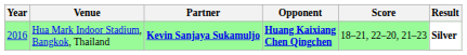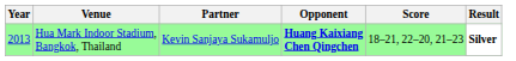 <table class="sortable wikitable" style="font-size: 90%;">
 <tr>
 <th>Year</th>
 <th>Venue</th>
 <th>Partner</th>
 <th>Opponent</th>
 <th>Score</th>
 <th>Result</th>
 </tr>
 <tr style="background:#98FB98">
-<td align="center"><a href='#'>2016</a></td>
+<td align="center"><a href='#'>2013</a></td>
 <td align="left"><a href='#'>Hua Mark Indoor Stadium</a>,<br><a href='#'>Bangkok</a>, Thailand</td>
-<td align="left"><strong> <a href='#'>Kevin Sanjaya Sukamuljo</a></strong></td>
+<td align="left"> <a href='#'>Kevin Sanjaya Sukamuljo</a></td>
 <td align="left"><strong> <a href='#'>Huang Kaixiang</a> <br>  <a href='#'>Chen Qingchen</a></strong></td>
 <td align="left">18–21, 22–20, 21–23</td>
 <td style="text-align:left; background:white"> <strong>Silver</strong></td>
 </tr>
 </table>
